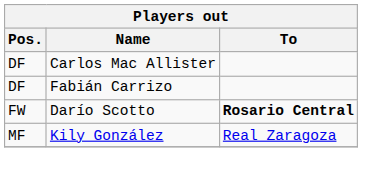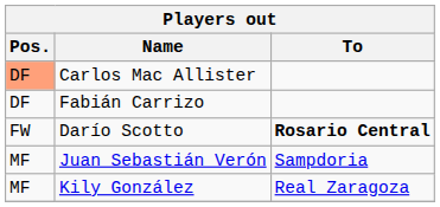 <table class="wikitable">
 <tr>
 <th colspan=3>Players out</th>
 </tr>
 <tr>
 <th>Pos.</th>
 <th>Name</th>
 <th>To</th>
 </tr>
 <tr>
-<td>DF</td>
+<td style="background: lightsalmon;">DF</td>
 <td>Carlos Mac Allister</td>
 <td></td>
 </tr>
 <tr>
 <td>DF</td>
 <td>Fabián Carrizo</td>
 <td></td>
 </tr>
 <tr>
 <td>FW</td>
 <td>Darío Scotto</td>
 <td><strong>Rosario Central</strong></td>
 </tr>
 <tr>
 <td>MF</td>
+<td><a href='#'>Juan Sebastián Verón</a></td>
+<td><a href='#'>Sampdoria</a></td>
+</tr>
+<tr>
+<td>MF</td>
 <td><a href='#'>Kily González</a></td>
 <td><a href='#'>Real Zaragoza</a></td>
 </tr>
 <tr>
 </tr>
 </table>
